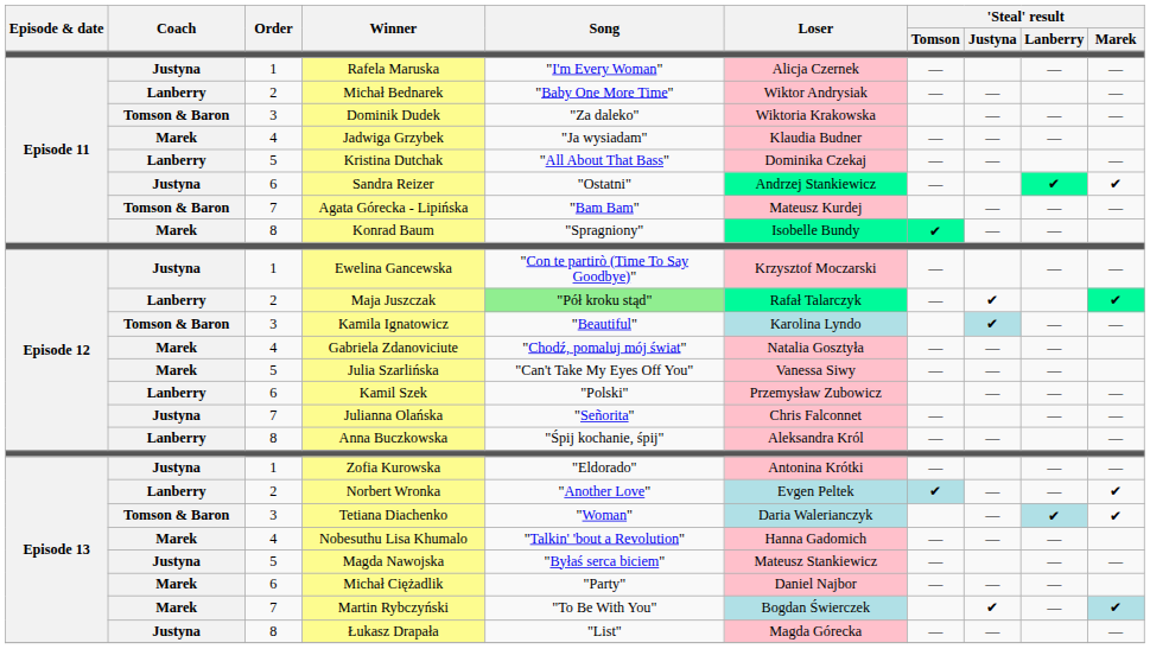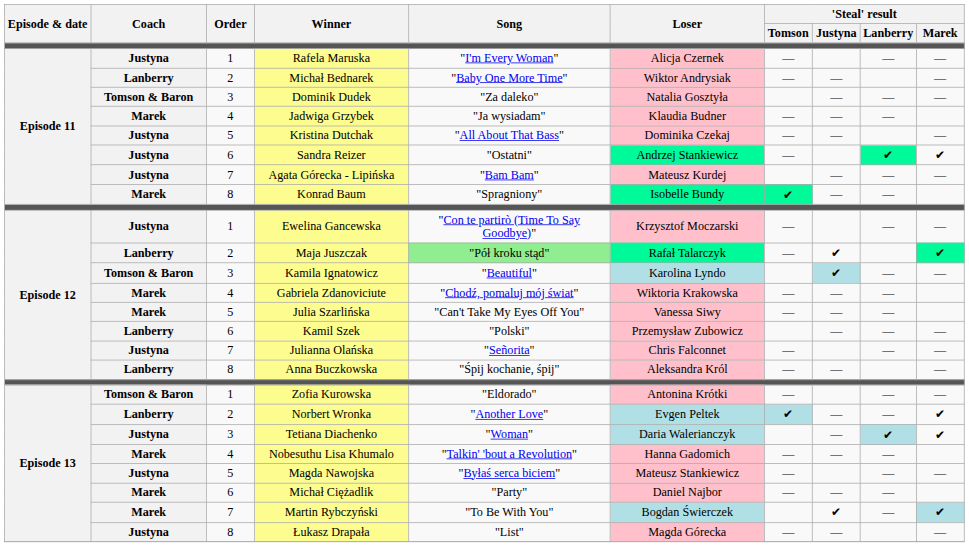 <table class="wikitable" style="text-align: center; width:100%">
 <tr>
 <th rowspan="2" style="width:09%">Episode & date</th>
 <th rowspan="2" style="width:12%">Coach</th>
 <th rowspan="2" style="width:05%">Order</th>
 <th rowspan="2" style="width:16%">Winner</th>
 <th rowspan="2" style="width:21%">Song</th>
 <th rowspan="2" style="width:16%">Loser</th>
 <th colspan="4" style="width:20%">'Steal' result</th>
 </tr>
 <tr>
 <th style="width:05%">Tomson </th>
 <th style="width:05%">Justyna</th>
 <th style="width:05%">Lanberry</th>
 <th style="width:05%">Marek</th>
 </tr>
 <tr>
 <td colspan="10" style="background:#555"></td>
 </tr>
 <tr>
 <th rowspan="8">Episode 11<br></th>
 <th>Justyna</th>
 <td>1</td>
 <td style="background:#fdfc8f">Rafela Maruska</td>
 <td>"<a href='#'>I'm Every Woman</a>"</td>
 <td style="background:pink">Alicja Czernek</td>
 <td>—</td>
 <td></td>
 <td>—</td>
 <td>—</td>
 </tr>
 <tr>
 <th>Lanberry</th>
 <td>2</td>
 <td style="background:#fdfc8f">Michał Bednarek</td>
 <td>"<a href='#'>Baby One More Time</a>"</td>
 <td style="background:pink">Wiktor Andrysiak</td>
 <td>—</td>
 <td>—</td>
 <td></td>
 <td>—</td>
 </tr>
 <tr>
 <th>Tomson & Baron</th>
 <td>3</td>
 <td style="background:#fdfc8f">Dominik Dudek</td>
 <td>"Za daleko"</td>
-<td style="background:pink">Wiktoria Krakowska</td>
+<td style="background:pink">Natalia Gosztyła</td>
 <td></td>
 <td>—</td>
 <td>—</td>
 <td>—</td>
 </tr>
 <tr>
 <th>Marek</th>
 <td>4</td>
 <td style="background:#fdfc8f">Jadwiga Grzybek</td>
 <td>"Ja wysiadam"</td>
 <td style="background:pink">Klaudia Budner</td>
 <td>—</td>
 <td>—</td>
 <td>—</td>
 <td></td>
 </tr>
 <tr>
-<th>Lanberry</th>
+<th>Justyna</th>
 <td>5</td>
 <td style="background:#fdfc8f">Kristina Dutchak</td>
 <td>"<a href='#'>All About That Bass</a>"</td>
 <td style="background:pink">Dominika Czekaj</td>
 <td>—</td>
 <td>—</td>
 <td></td>
 <td>—</td>
 </tr>
 <tr>
 <th>Justyna</th>
 <td>6</td>
 <td style="background:#fdfc8f">Sandra Reizer</td>
 <td>"Ostatni"</td>
 <td style="background:#00fa9a;">Andrzej Stankiewicz</td>
 <td>—</td>
 <td></td>
 <td style="background:#00fa9a;">✔</td>
 <td>✔</td>
 </tr>
 <tr>
-<th>Tomson & Baron</th>
+<th>Justyna</th>
 <td>7</td>
 <td style="background:#fdfc8f">Agata Górecka - Lipińska</td>
 <td>"<a href='#'>Bam Bam</a>"</td>
 <td style="background:pink">Mateusz Kurdej</td>
 <td></td>
 <td>—</td>
 <td>—</td>
 <td>—</td>
 </tr>
 <tr>
 <th>Marek</th>
 <td>8</td>
 <td style="background:#fdfc8f">Konrad Baum</td>
 <td>"Spragniony"</td>
 <td style="background:#00fa9a;">Isobelle Bundy</td>
 <td style="background:#00fa9a;">✔</td>
 <td>—</td>
 <td>—</td>
 <td></td>
 </tr>
 <tr>
 <td colspan="10" style="background:#555"></td>
 </tr>
 <tr>
 <th rowspan="8">Episode 12<br></th>
 <th>Justyna</th>
 <td>1</td>
 <td style="background:#fdfc8f">Ewelina Gancewska</td>
 <td>"<a href='#'>Con te partirò (Time To Say Goodbye)</a>"</td>
 <td style="background:pink">Krzysztof Moczarski</td>
 <td>—</td>
 <td></td>
 <td>—</td>
 <td>—</td>
 </tr>
 <tr>
 <th>Lanberry</th>
 <td>2</td>
 <td style="background:#fdfc8f">Maja Juszczak</td>
 <td style="background: lightgreen;">"Pół kroku stąd"</td>
 <td style="background:#00fa9a;">Rafał Talarczyk</td>
 <td>—</td>
 <td>✔</td>
 <td></td>
 <td style="background:#00fa9a;">✔</td>
 </tr>
 <tr>
 <th>Tomson & Baron</th>
 <td>3</td>
 <td style="background:#fdfc8f">Kamila Ignatowicz</td>
 <td>"<a href='#'>Beautiful</a>"</td>
 <td style="background:#b0e0e6">Karolina Lyndo</td>
 <td></td>
 <td style="background:#b0e0e6">✔</td>
 <td>—</td>
 <td>—</td>
 </tr>
 <tr>
 <th>Marek</th>
 <td>4</td>
 <td style="background:#fdfc8f">Gabriela Zdanoviciute</td>
 <td>"<a href='#'>Chodź, pomaluj mój świat</a>"</td>
-<td style="background:pink">Natalia Gosztyła</td>
+<td style="background:pink">Wiktoria Krakowska</td>
 <td>—</td>
 <td>—</td>
 <td>—</td>
 <td></td>
 </tr>
 <tr>
 <th>Marek</th>
 <td>5</td>
 <td style="background:#fdfc8f">Julia Szarlińska</td>
 <td>"Can't Take My Eyes Off You"</td>
 <td style="background:pink">Vanessa Siwy</td>
 <td>—</td>
 <td>—</td>
 <td>—</td>
 <td></td>
 </tr>
 <tr>
 <th>Lanberry</th>
 <td>6</td>
 <td style="background:#fdfc8f">Kamil Szek</td>
 <td>"Polski"</td>
 <td style="background:pink">Przemysław Zubowicz</td>
 <td></td>
 <td>—</td>
 <td>—</td>
 <td>—</td>
 </tr>
 <tr>
 <th>Justyna</th>
 <td>7</td>
 <td style="background:#fdfc8f">Julianna Olańska</td>
 <td>"<a href='#'>Señorita</a>"</td>
 <td style="background:pink">Chris Falconnet</td>
 <td>—</td>
 <td></td>
 <td>—</td>
 <td>—</td>
 </tr>
 <tr>
 <th>Lanberry</th>
 <td>8</td>
 <td style="background:#fdfc8f">Anna Buczkowska</td>
 <td>"Śpij kochanie, śpij"</td>
 <td style="background:pink">Aleksandra Król</td>
 <td>—</td>
 <td>—</td>
 <td></td>
 <td>—</td>
 </tr>
 <tr>
 <td colspan="10" style="background:#555"></td>
 </tr>
 <tr>
 <th rowspan="8">Episode 13<br></th>
-<th>Justyna</th>
+<th>Tomson & Baron</th>
 <td>1</td>
 <td style="background:#fdfc8f">Zofia Kurowska</td>
 <td>"Eldorado"</td>
 <td style="background:pink">Antonina Krótki</td>
 <td>—</td>
 <td></td>
 <td>—</td>
 <td>—</td>
 </tr>
 <tr>
 <th>Lanberry</th>
 <td>2</td>
 <td style="background:#fdfc8f">Norbert Wronka</td>
 <td>"<a href='#'>Another Love</a>"</td>
 <td style="background:#b0e0e6">Evgen Peltek</td>
 <td style="background:#b0e0e6">✔</td>
 <td>—</td>
 <td>—</td>
 <td>✔</td>
 </tr>
 <tr>
-<th>Tomson & Baron</th>
+<th>Justyna</th>
 <td>3</td>
 <td style="background:#fdfc8f">Tetiana Diachenko</td>
 <td>"<a href='#'>Woman</a>"</td>
 <td style="background:#b0e0e6">Daria Walerianczyk</td>
 <td></td>
 <td>—</td>
 <td style="background:#b0e0e6">✔</td>
 <td>✔</td>
 </tr>
 <tr>
 <th>Marek</th>
 <td>4</td>
 <td style="background:#fdfc8f">Nobesuthu Lisa Khumalo</td>
 <td>"<a href='#'>Talkin' 'bout a Revolution</a>"</td>
 <td style="background:pink">Hanna Gadomich</td>
 <td>—</td>
 <td>—</td>
 <td>—</td>
 <td></td>
 </tr>
 <tr>
 <th>Justyna</th>
 <td>5</td>
 <td style="background:#fdfc8f">Magda Nawojska</td>
 <td>"<a href='#'>Byłaś serca biciem</a>"</td>
 <td style="background:pink">Mateusz Stankiewicz</td>
 <td>—</td>
 <td></td>
 <td>—</td>
 <td>—</td>
 </tr>
 <tr>
 <th>Marek</th>
 <td>6</td>
 <td style="background:#fdfc8f">Michał Ciężadlik</td>
 <td>"Party"</td>
 <td style="background:pink">Daniel Najbor</td>
 <td>—</td>
 <td>—</td>
 <td>—</td>
 <td></td>
 </tr>
 <tr>
 <th>Marek</th>
 <td>7</td>
 <td style="background:#fdfc8f">Martin Rybczyński</td>
 <td>"To Be With You"</td>
 <td style="background:#b0e0e6">Bogdan Świerczek</td>
 <td></td>
 <td>✔</td>
 <td>—</td>
 <td style="background:#b0e0e6">✔</td>
 </tr>
 <tr>
 <th>Justyna</th>
 <td>8</td>
 <td style="background:#fdfc8f">Łukasz Drapała</td>
 <td>"List"</td>
 <td style="background:pink">Magda Górecka</td>
 <td>—</td>
 <td>—</td>
 <td></td>
 <td>—</td>
 </tr>
 <tr>
 </tr>
 </table>
